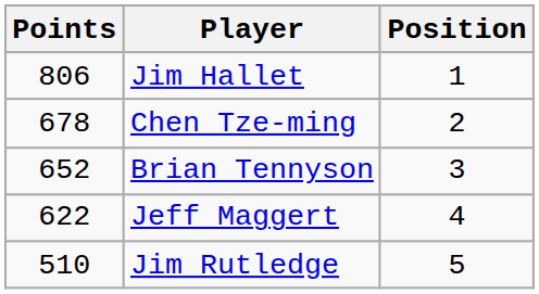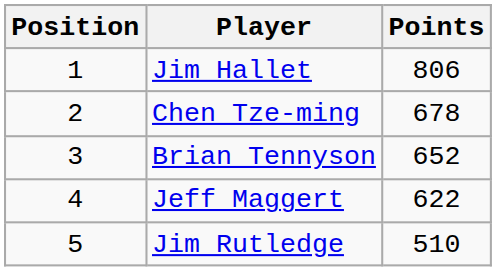 <table class=wikitable>
 <tr>
+<th>Position</th>
+<th>Player</th>
 <th>Points</th>
-<th>Player</th>
-<th>Position</th>
 </tr>
 <tr>
+<td align=center>1</td>
+<td> <a href='#'>Jim Hallet</a></td>
 <td align=center>806</td>
-<td> <a href='#'>Jim Hallet</a></td>
-<td align=center>1</td>
 </tr>
 <tr>
+<td align=center>2</td>
+<td> <a href='#'>Chen Tze-ming</a></td>
 <td align=center>678</td>
-<td> <a href='#'>Chen Tze-ming</a></td>
-<td align=center>2</td>
 </tr>
 <tr>
+<td align=center>3</td>
+<td> <a href='#'>Brian Tennyson</a></td>
 <td align=center>652</td>
-<td> <a href='#'>Brian Tennyson</a></td>
-<td align=center>3</td>
 </tr>
 <tr>
+<td align=center>4</td>
+<td> <a href='#'>Jeff Maggert</a></td>
 <td align=center>622</td>
-<td> <a href='#'>Jeff Maggert</a></td>
-<td align=center>4</td>
 </tr>
 <tr>
+<td align=center>5</td>
+<td> <a href='#'>Jim Rutledge</a></td>
 <td align=center>510</td>
-<td> <a href='#'>Jim Rutledge</a></td>
-<td align=center>5</td>
 </tr>
 </table>
